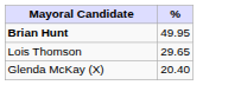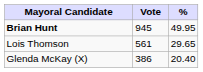 <table class="wikitable">
 <tr>
 <th style="background:#ddf; width:200px;">Mayoral Candidate</th>
+<th style="background:#ddf; width:50px;">Vote</th>
 <th style="background:#ddf; width:30px;">%</th>
 </tr>
 <tr>
 <td><strong>Brian Hunt</strong></td>
+<td>945</td>
 <td>49.95</td>
 </tr>
 <tr>
 <td>Lois Thomson</td>
+<td>561</td>
 <td>29.65</td>
 </tr>
 <tr>
 <td>Glenda McKay (X)</td>
+<td>386</td>
 <td>20.40</td>
 </tr>
 </table>
